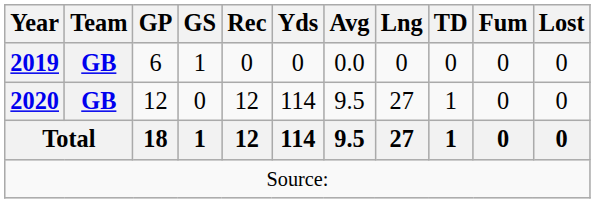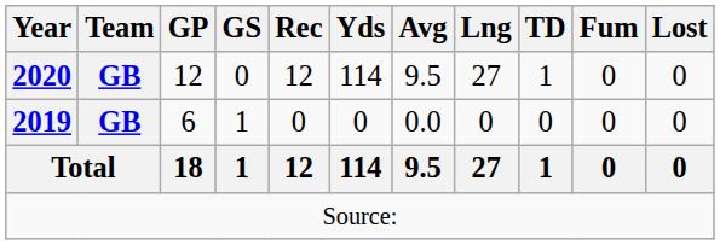 <table class="wikitable" style="text-align:center">
 <tr>
 <th>Year</th>
 <th>Team</th>
 <th>GP</th>
 <th>GS</th>
 <th>Rec</th>
 <th>Yds</th>
 <th>Avg</th>
 <th>Lng</th>
 <th>TD</th>
 <th>Fum</th>
 <th>Lost</th>
 </tr>
 <tr>
+<th><a href='#'>2020</a></th>
+<th><a href='#'>GB</a></th>
+<td>12</td>
+<td>0</td>
+<td>12</td>
+<td>114</td>
+<td>9.5</td>
+<td>27</td>
+<td>1</td>
+<td>0</td>
+<td>0</td>
+</tr>
+<tr>
 <th><a href='#'>2019</a></th>
 <th><a href='#'>GB</a></th>
 <td>6</td>
 <td>1</td>
 <td>0</td>
 <td>0</td>
 <td>0.0</td>
 <td>0</td>
 <td>0</td>
-<td>0</td>
-<td>0</td>
-</tr>
-<tr>
-<th><a href='#'>2020</a></th>
-<th><a href='#'>GB</a></th>
-<td>12</td>
-<td>0</td>
-<td>12</td>
-<td>114</td>
-<td>9.5</td>
-<td>27</td>
-<td>1</td>
 <td>0</td>
 <td>0</td>
 </tr>
 <tr>
 <th colspan="2">Total</th>
 <th>18</th>
 <th>1</th>
 <th>12</th>
 <th>114</th>
 <th>9.5</th>
 <th>27</th>
 <th>1</th>
 <th>0</th>
 <th>0</th>
 </tr>
 <tr>
 <td colspan="11"><small>Source: </small></td>
 </tr>
 </table>
